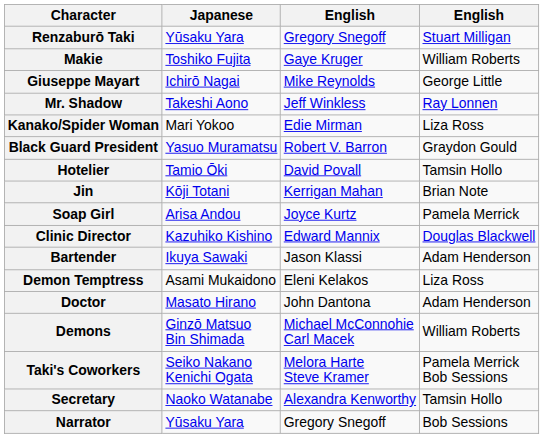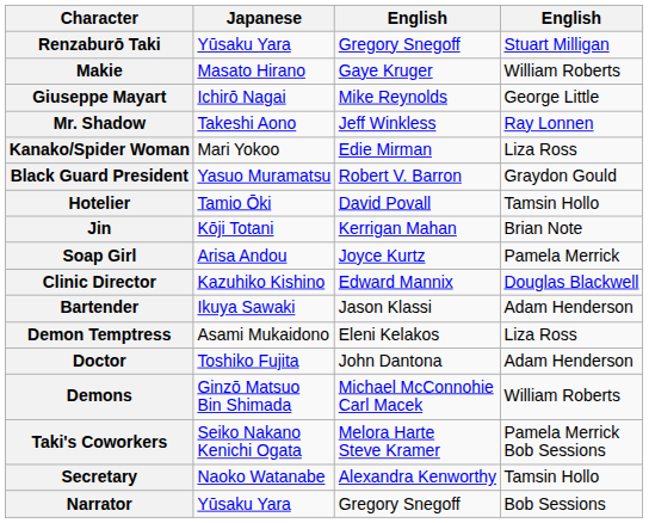 <table class="wikitable">
 <tr>
 <th>Character</th>
 <th>Japanese</th>
 <th>English<br></th>
 <th>English<br></th>
 </tr>
 <tr>
 <th>Renzaburō Taki</th>
 <td><a href='#'>Yūsaku Yara</a></td>
 <td><a href='#'>Gregory Snegoff</a></td>
 <td><a href='#'>Stuart Milligan</a></td>
 </tr>
 <tr>
 <th>Makie</th>
-<td><a href='#'>Toshiko Fujita</a></td>
+<td><a href='#'>Masato Hirano</a></td>
 <td><a href='#'>Gaye Kruger</a></td>
 <td>William Roberts</td>
 </tr>
 <tr>
 <th>Giuseppe Mayart</th>
 <td><a href='#'>Ichirō Nagai</a></td>
 <td><a href='#'>Mike Reynolds</a></td>
 <td>George Little</td>
 </tr>
 <tr>
 <th>Mr. Shadow</th>
 <td><a href='#'>Takeshi Aono</a></td>
 <td><a href='#'>Jeff Winkless</a></td>
 <td><a href='#'>Ray Lonnen</a></td>
 </tr>
 <tr>
 <th>Kanako/Spider Woman</th>
 <td>Mari Yokoo</td>
 <td><a href='#'>Edie Mirman</a></td>
 <td>Liza Ross</td>
 </tr>
 <tr>
 <th>Black Guard President</th>
 <td><a href='#'>Yasuo Muramatsu</a></td>
 <td><a href='#'>Robert V. Barron</a></td>
 <td>Graydon Gould</td>
 </tr>
 <tr>
 <th>Hotelier</th>
 <td><a href='#'>Tamio Ōki</a></td>
 <td><a href='#'>David Povall</a></td>
 <td>Tamsin Hollo</td>
 </tr>
 <tr>
 <th>Jin</th>
 <td><a href='#'>Kōji Totani</a></td>
 <td><a href='#'>Kerrigan Mahan</a> </td>
 <td>Brian Note </td>
 </tr>
 <tr>
 <th>Soap Girl</th>
 <td><a href='#'>Arisa Andou</a></td>
 <td><a href='#'>Joyce Kurtz</a> </td>
 <td>Pamela Merrick </td>
 </tr>
 <tr>
 <th>Clinic Director</th>
 <td><a href='#'>Kazuhiko Kishino</a></td>
 <td><a href='#'>Edward Mannix</a> </td>
 <td><a href='#'>Douglas Blackwell</a> </td>
 </tr>
 <tr>
 <th>Bartender</th>
 <td><a href='#'>Ikuya Sawaki</a></td>
 <td>Jason Klassi</td>
 <td>Adam Henderson </td>
 </tr>
 <tr>
 <th>Demon Temptress</th>
 <td>Asami Mukaidono</td>
 <td>Eleni Kelakos</td>
 <td>Liza Ross</td>
 </tr>
 <tr>
 <th>Doctor</th>
-<td><a href='#'>Masato Hirano</a></td>
+<td><a href='#'>Toshiko Fujita</a></td>
 <td>John Dantona </td>
 <td>Adam Henderson </td>
 </tr>
 <tr>
 <th>Demons</th>
 <td><a href='#'>Ginzō Matsuo</a> <br><a href='#'>Bin Shimada</a> </td>
 <td><a href='#'>Michael McConnohie</a> <br><a href='#'>Carl Macek</a> </td>
 <td>William Roberts</td>
 </tr>
 <tr>
 <th>Taki's Coworkers</th>
 <td><a href='#'>Seiko Nakano</a> <br><a href='#'>Kenichi Ogata</a> </td>
 <td><a href='#'>Melora Harte</a><br><a href='#'>Steve Kramer</a></td>
 <td>Pamela Merrick <br>Bob Sessions </td>
 </tr>
 <tr>
 <th>Secretary</th>
 <td><a href='#'>Naoko Watanabe</a> </td>
 <td><a href='#'>Alexandra Kenworthy</a></td>
 <td>Tamsin Hollo</td>
 </tr>
 <tr>
 <th>Narrator</th>
 <td><a href='#'>Yūsaku Yara</a></td>
 <td>Gregory Snegoff</td>
 <td>Bob Sessions </td>
 </tr>
 </table>
